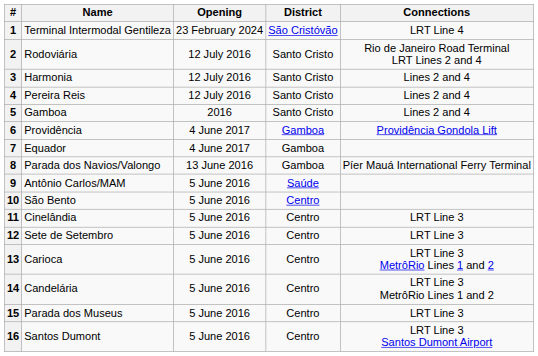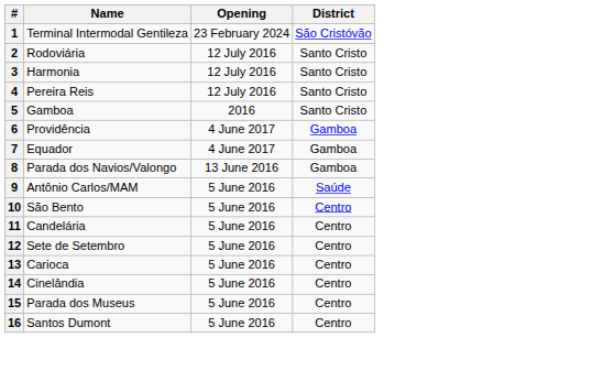 <table class="wikitable" style="text-align: center;">
 <tr>
 <th>#</th>
 <th>Name</th>
 <th>Opening</th>
 <th>District</th>
-<th>Connections</th>
 </tr>
 <tr>
 <th>1</th>
 <td style="text-align:left;">Terminal Intermodal Gentileza</td>
 <td>23 February 2024</td>
 <td><a href='#'>São Cristóvão</a></td>
-<td> LRT Line 4</td>
 </tr>
 <tr>
 <th>2</th>
 <td style="text-align:left;">Rodoviária</td>
 <td>12 July 2016</td>
 <td>Santo Cristo</td>
-<td> Rio de Janeiro Road Terminal<br> LRT Lines 2 and 4</td>
 </tr>
 <tr>
 <th>3</th>
 <td style="text-align:left;">Harmonia</td>
 <td>12 July 2016</td>
 <td>Santo Cristo</td>
-<td> Lines 2 and 4</td>
 </tr>
 <tr>
 <th>4</th>
 <td style="text-align:left;">Pereira Reis</td>
 <td>12 July 2016</td>
 <td>Santo Cristo</td>
-<td> Lines 2 and 4</td>
 </tr>
 <tr>
 <th>5</th>
 <td style="text-align:left;">Gamboa</td>
 <td>2016</td>
 <td>Santo Cristo</td>
-<td> Lines 2 and 4</td>
 </tr>
 <tr>
 <th>6</th>
 <td style="text-align:left;">Providência</td>
 <td>4 June 2017</td>
 <td><a href='#'>Gamboa</a></td>
-<td> <a href='#'>Providência Gondola Lift</a></td>
 </tr>
 <tr>
 <th>7</th>
 <td style="text-align:left;">Equador</td>
 <td>4 June 2017</td>
 <td>Gamboa</td>
-<td></td>
 </tr>
 <tr>
 <th>8</th>
 <td style="text-align:left;">Parada dos Navios/Valongo</td>
 <td>13 June 2016</td>
 <td>Gamboa</td>
-<td> Píer Mauá International Ferry Terminal</td>
 </tr>
 <tr>
 <th>9</th>
 <td style="text-align:left;">Antônio Carlos/MAM</td>
 <td>5 June 2016</td>
 <td><a href='#'>Saúde</a></td>
-<td></td>
 </tr>
 <tr>
 <th>10</th>
 <td style="text-align:left;">São Bento</td>
 <td>5 June 2016</td>
 <td><a href='#'>Centro</a></td>
-<td></td>
 </tr>
 <tr>
 <th>11</th>
-<td style="text-align:left;">Cinelândia</td>
+<td style="text-align:left;">Candelária</td>
 <td>5 June 2016</td>
 <td>Centro</td>
-<td> LRT Line 3</td>
 </tr>
 <tr>
 <th>12</th>
 <td style="text-align:left;">Sete de Setembro</td>
 <td>5 June 2016</td>
 <td>Centro</td>
-<td> LRT Line 3</td>
 </tr>
 <tr>
 <th>13</th>
 <td style="text-align:left;">Carioca</td>
 <td>5 June 2016</td>
 <td>Centro</td>
-<td> LRT Line 3<br> <a href='#'>MetrôRio</a> Lines <a href='#'>1</a> and <a href='#'>2</a></td>
 </tr>
 <tr>
 <th>14</th>
-<td style="text-align:left;">Candelária</td>
+<td style="text-align:left;">Cinelândia</td>
 <td>5 June 2016</td>
 <td>Centro</td>
-<td> LRT Line 3<br> MetrôRio Lines 1 and 2</td>
 </tr>
 <tr>
 <th>15</th>
 <td style="text-align:left;">Parada dos Museus</td>
 <td>5 June 2016</td>
 <td>Centro</td>
-<td> LRT Line 3</td>
 </tr>
 <tr>
 <th>16</th>
 <td style="text-align:left;">Santos Dumont</td>
 <td>5 June 2016</td>
 <td>Centro</td>
-<td> LRT Line 3<br> <a href='#'>Santos Dumont Airport</a></td>
 </tr>
 </table>
